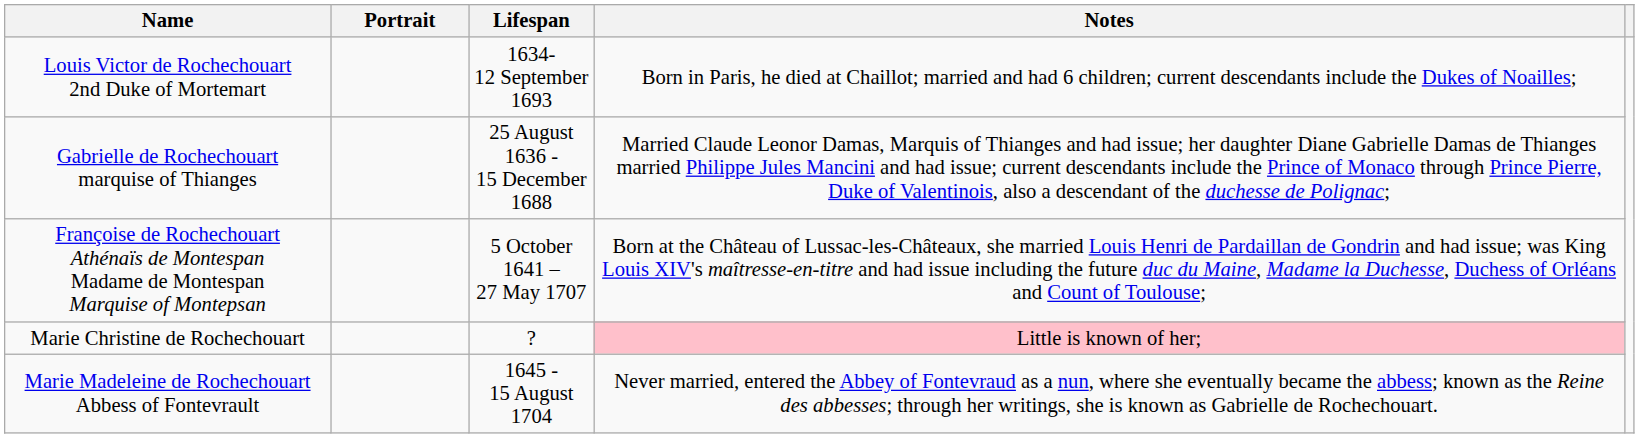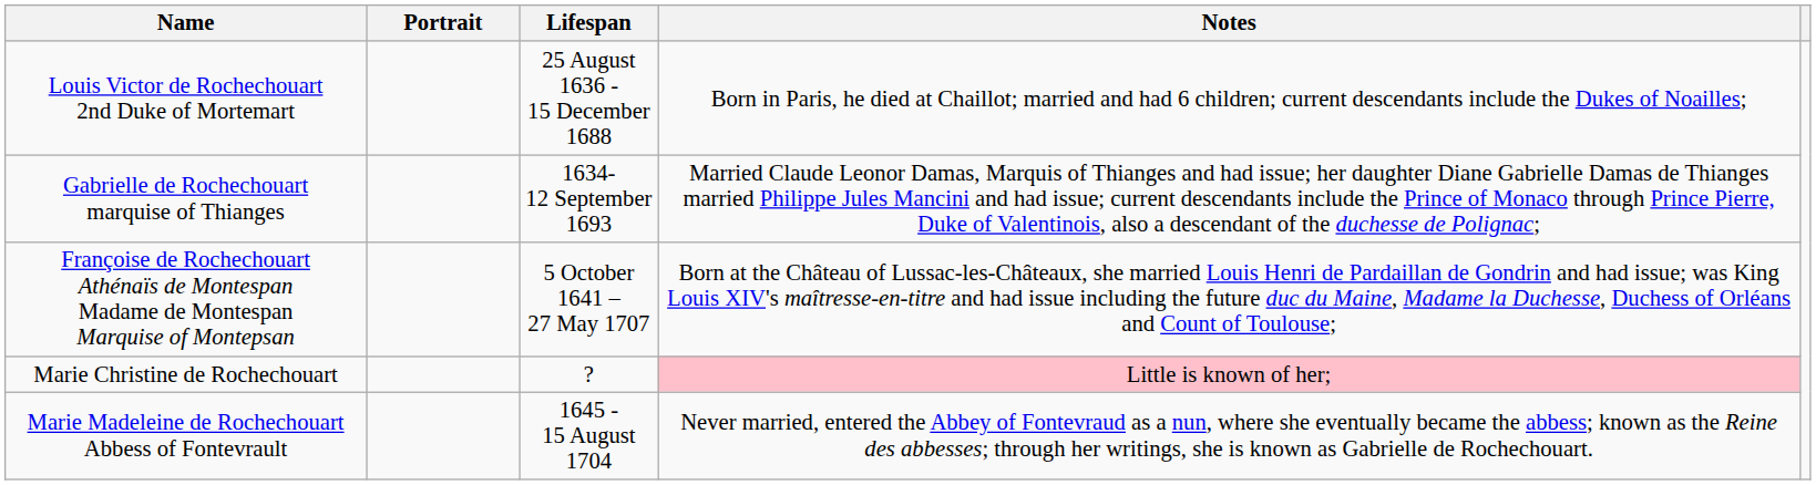 <table style="text-align:center; width:100%" class="wikitable">
 <tr>
 <th width=20%>Name</th>
 <th width=100px>Portrait</th>
 <th>Lifespan</th>
 <th>Notes</th>
 <th></th>
 </tr>
 <tr>
 <td><a href='#'>Louis Victor de Rochechouart</a><br>2nd Duke of Mortemart</td>
 <td></td>
-<td>1634-<br>12 September 1693</td>
+<td>25 August 1636 -<br> 15 December 1688</td>
 <td>Born in Paris, he died at Chaillot; married and had 6 children; current descendants include the <a href='#'>Dukes of Noailles</a>;</td>
 </tr>
 <tr>
 <td><a href='#'>Gabrielle de Rochechouart</a><br>marquise of Thianges</td>
 <td></td>
-<td>25 August 1636 -<br> 15 December 1688</td>
+<td>1634-<br>12 September 1693</td>
 <td>Married Claude Leonor Damas, Marquis of Thianges and had issue; her daughter Diane Gabrielle Damas de Thianges married <a href='#'>Philippe Jules Mancini</a> and had issue; current descendants include the <a href='#'>Prince of Monaco</a> through <a href='#'>Prince Pierre, Duke of Valentinois</a>, also a descendant of the <em><a href='#'>duchesse de Polignac</a></em>;</td>
 </tr>
 <tr>
 <td><a href='#'>Françoise de Rochechouart</a><br><em>Athénaïs de Montespan</em><br>Madame de Montespan<br><em>Marquise of Montepsan</em></td>
 <td></td>
 <td>5 October 1641 –<br> 27 May 1707</td>
 <td>Born at the Château of Lussac-les-Châteaux, she married <a href='#'>Louis Henri de Pardaillan de Gondrin</a> and had issue; was King <a href='#'>Louis XIV</a>'s <em>maîtresse-en-titre</em> and had issue including the future <em><a href='#'>duc du Maine</a></em>, <em><a href='#'>Madame la Duchesse</a></em>, <a href='#'>Duchess of Orléans</a> and <a href='#'>Count of Toulouse</a>;</td>
 </tr>
 <tr>
 <td>Marie Christine de Rochechouart<br></td>
 <td></td>
 <td>?</td>
 <td style="background: pink;">Little is known of her;</td>
 </tr>
 <tr>
 <td><a href='#'>Marie Madeleine de Rochechouart</a><br>Abbess of Fontevrault</td>
 <td></td>
 <td>1645 -<br>15 August 1704</td>
 <td>Never married, entered the <a href='#'>Abbey of Fontevraud</a> as a <a href='#'>nun</a>, where she eventually became the <a href='#'>abbess</a>; known as the <em>Reine des abbesses</em>; through her writings, she is known as Gabrielle de Rochechouart.</td>
 </tr>
 </table>
